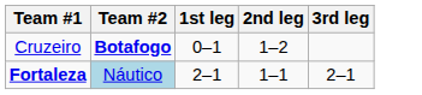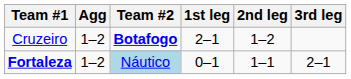 <table class="wikitable" style="text-align: center">
 <tr>
 <th>Team #1</th>
+<th>Agg</th>
 <th>Team #2</th>
 <th>1st leg</th>
 <th>2nd leg</th>
 <th>3rd leg</th>
 </tr>
 <tr>
 <td><a href='#'>Cruzeiro</a></td>
+<td>1–2</td>
 <td><strong><a href='#'>Botafogo</a></strong></td>
-<td>0–1</td>
+<td>2–1</td>
 <td>1–2</td>
 <td></td>
 </tr>
 <tr>
 <td><strong><a href='#'>Fortaleza</a></strong></td>
+<td>1–2</td>
 <td style="background: lightblue;"><a href='#'>Náutico</a></td>
-<td>2–1</td>
+<td>0–1</td>
 <td>1–1</td>
 <td>2–1</td>
 </tr>
 </table>
